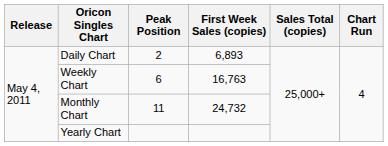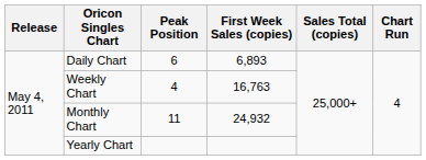 <table class="wikitable" style="width:550px;">
 <tr>
 <th>Release</th>
 <th>Oricon Singles Chart</th>
 <th>Peak Position</th>
 <th>First Week Sales (copies)</th>
 <th>Sales Total (copies)</th>
 <th>Chart Run</th>
 </tr>
 <tr>
 <td rowspan="4">May 4, 2011</td>
 <td>Daily Chart</td>
-<td style="text-align:center;">2</td>
+<td style="text-align:center;">6</td>
 <td style="text-align:center;">6,893</td>
 <td rowspan="4" style="text-align:center;">25,000+</td>
 <td rowspan="4" style="text-align:center;">4</td>
 </tr>
 <tr>
 <td>Weekly Chart</td>
-<td style="text-align:center;">6</td>
+<td style="text-align:center;">4</td>
 <td style="text-align:center;">16,763</td>
 </tr>
 <tr>
 <td>Monthly Chart</td>
 <td style="text-align:center;">11</td>
-<td style="text-align:center;">24,732</td>
+<td style="text-align:center;">24,932</td>
 </tr>
 <tr>
 <td>Yearly Chart</td>
 <td style="text-align:center;"></td>
 <td style="text-align:center;"></td>
 </tr>
 </table>
